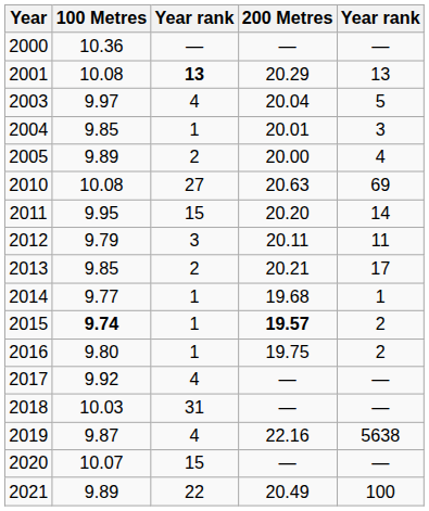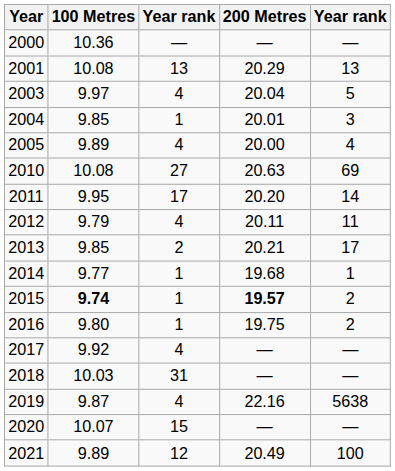 <table class="wikitable sortable" style="text-align: center">
 <tr>
 <th>Year</th>
 <th>100 Metres</th>
 <th>Year rank</th>
 <th>200 Metres</th>
 <th>Year rank</th>
 </tr>
 <tr>
 <td>2000</td>
 <td>10.36</td>
 <td data-sort-value=9999>—</td>
 <td data-sort-value=9999>—</td>
 <td data-sort-value=9999>—</td>
 </tr>
 <tr>
 <td>2001</td>
 <td>10.08</td>
-<td><strong>13</strong></td>
+<td>13</td>
 <td>20.29</td>
 <td>13</td>
 </tr>
 <tr>
 <td>2003</td>
 <td>9.97</td>
 <td>4</td>
 <td>20.04</td>
 <td>5</td>
 </tr>
 <tr>
 <td>2004</td>
 <td>9.85</td>
 <td>1</td>
 <td>20.01</td>
 <td>3</td>
 </tr>
 <tr>
 <td>2005</td>
 <td>9.89</td>
-<td>2</td>
+<td>4</td>
 <td>20.00</td>
 <td>4</td>
 </tr>
 <tr>
 <td>2010</td>
 <td>10.08</td>
 <td>27</td>
 <td>20.63</td>
 <td>69</td>
 </tr>
 <tr>
 <td>2011</td>
 <td>9.95</td>
-<td>15</td>
+<td>17</td>
 <td>20.20</td>
 <td>14</td>
 </tr>
 <tr>
 <td>2012</td>
 <td>9.79</td>
-<td>3</td>
+<td>4</td>
 <td>20.11</td>
 <td>11</td>
 </tr>
 <tr>
 <td>2013</td>
 <td>9.85</td>
 <td>2</td>
 <td>20.21</td>
 <td>17</td>
 </tr>
 <tr>
 <td>2014</td>
 <td>9.77</td>
 <td>1</td>
 <td>19.68</td>
 <td>1</td>
 </tr>
 <tr>
 <td>2015</td>
 <td><strong>9.74</strong></td>
 <td>1</td>
 <td><strong>19.57</strong></td>
 <td>2</td>
 </tr>
 <tr>
 <td>2016</td>
 <td>9.80</td>
 <td>1</td>
 <td>19.75</td>
 <td>2</td>
 </tr>
 <tr>
 <td>2017</td>
 <td>9.92</td>
 <td>4</td>
 <td data-sort-value=9999>—</td>
 <td data-sort-value=9999>—</td>
 </tr>
 <tr>
 <td>2018</td>
 <td>10.03</td>
 <td>31</td>
 <td data-sort-value=9999>—</td>
 <td data-sort-value=9999>—</td>
 </tr>
 <tr>
 <td>2019</td>
 <td>9.87</td>
 <td>4</td>
 <td>22.16</td>
 <td>5638</td>
 </tr>
 <tr>
 <td>2020</td>
 <td>10.07</td>
 <td>15</td>
 <td data-sort-value=9999>—</td>
 <td data-sort-value=9999>—</td>
 </tr>
 <tr>
 <td>2021</td>
 <td>9.89</td>
-<td>22</td>
+<td>12</td>
 <td>20.49</td>
 <td>100</td>
 </tr>
 </table>
